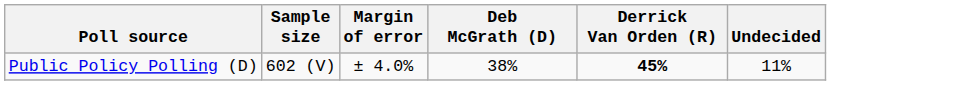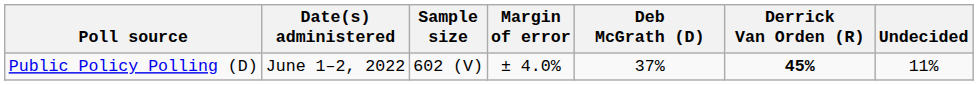 <table class="wikitable" style="font-size:90%;text-align:center;">
 <tr valign=bottom>
 <th>Poll source</th>
+<th>Date(s)<br>administered</th>
 <th>Sample<br>size</th>
 <th>Margin<br>of error</th>
 <th style="width:100px;">Deb<br>McGrath (D)</th>
 <th style="width:100px;">Derrick<br>Van Orden (R)</th>
 <th>Undecided</th>
 </tr>
 <tr>
 <td style="text-align:left;"><a href='#'>Public Policy Polling</a> (D)</td>
+<td>June 1–2, 2022</td>
 <td>602 (V)</td>
 <td>± 4.0%</td>
-<td>38%</td>
+<td>37%</td>
 <td><strong>45%</strong></td>
 <td>11%</td>
 </tr>
 </table>
